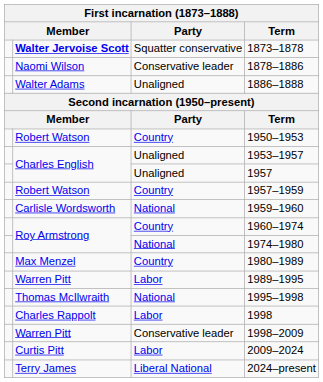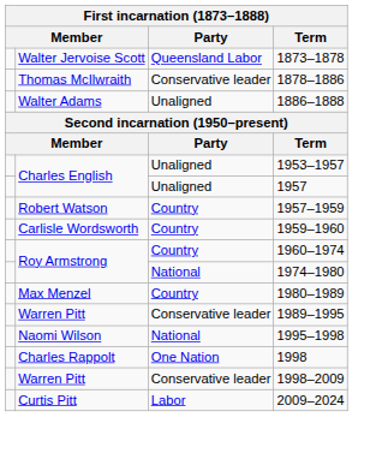 <table class="wikitable">
 <tr>
 <th colspan="4">First incarnation (1873–1888)</th>
 </tr>
 <tr>
 <th colspan="2">Member</th>
 <th>Party</th>
 <th>Term</th>
 </tr>
 <tr>
 <td> </td>
-<td><strong><a href='#'>Walter Jervoise Scott</a></strong></td>
-<td>Squatter conservative</td>
+<td><a href='#'>Walter Jervoise Scott</a></td>
+<td><a href='#'>Queensland Labor</a></td>
 <td>1873–1878</td>
 </tr>
 <tr>
 <td> </td>
-<td><a href='#'>Naomi Wilson</a></td>
+<td><a href='#'>Thomas McIlwraith</a></td>
 <td>Conservative leader</td>
 <td>1878–1886</td>
 </tr>
 <tr>
 <td> </td>
 <td><a href='#'>Walter Adams</a></td>
 <td>Unaligned</td>
 <td>1886–1888</td>
 </tr>
 <tr>
 <th colspan="4">Second incarnation (1950–present)</th>
 </tr>
 <tr>
 <th colspan="2">Member</th>
 <th>Party</th>
 <th>Term</th>
-</tr>
-<tr>
-<td> </td>
-<td><a href='#'>Robert Watson</a></td>
-<td><a href='#'>Country</a></td>
-<td>1950–1953</td>
 </tr>
 <tr>
 <td> </td>
 <td rowspan="2"><a href='#'>Charles English</a></td>
 <td>Unaligned</td>
 <td>1953–1957</td>
 </tr>
 <tr>
 <td> </td>
 <td>Unaligned</td>
 <td>1957</td>
 </tr>
 <tr>
 <td> </td>
 <td><a href='#'>Robert Watson</a></td>
 <td><a href='#'>Country</a></td>
 <td>1957–1959</td>
 </tr>
 <tr>
 <td> </td>
 <td><a href='#'>Carlisle Wordsworth</a></td>
-<td><a href='#'>National</a></td>
+<td><a href='#'>Country</a></td>
 <td>1959–1960</td>
 </tr>
 <tr>
 <td> </td>
 <td rowspan="2"><a href='#'>Roy Armstrong</a></td>
 <td><a href='#'>Country</a></td>
 <td>1960–1974</td>
 </tr>
 <tr>
 <td> </td>
 <td><a href='#'>National</a></td>
 <td>1974–1980</td>
 </tr>
 <tr>
 <td> </td>
 <td><a href='#'>Max Menzel</a></td>
 <td><a href='#'>Country</a></td>
 <td>1980–1989</td>
 </tr>
 <tr>
 <td> </td>
 <td><a href='#'>Warren Pitt</a></td>
-<td><a href='#'>Labor</a></td>
+<td>Conservative leader</td>
 <td>1989–1995</td>
 </tr>
 <tr>
 <td> </td>
-<td><a href='#'>Thomas McIlwraith</a></td>
+<td><a href='#'>Naomi Wilson</a></td>
 <td><a href='#'>National</a></td>
 <td>1995–1998</td>
 </tr>
 <tr>
 <td> </td>
 <td><a href='#'>Charles Rappolt</a></td>
-<td><a href='#'>Labor</a></td>
+<td><a href='#'>One Nation</a></td>
 <td>1998</td>
 </tr>
 <tr>
 <td> </td>
 <td><a href='#'>Warren Pitt</a></td>
 <td>Conservative leader</td>
 <td>1998–2009</td>
 </tr>
 <tr>
 <td> </td>
 <td><a href='#'>Curtis Pitt</a></td>
 <td><a href='#'>Labor</a></td>
 <td>2009–2024</td>
 </tr>
-<tr>
-<td> </td>
-<td><a href='#'>Terry James</a></td>
-<td><a href='#'>Liberal National</a></td>
-<td>2024–present</td>
-</tr>
 </table>
